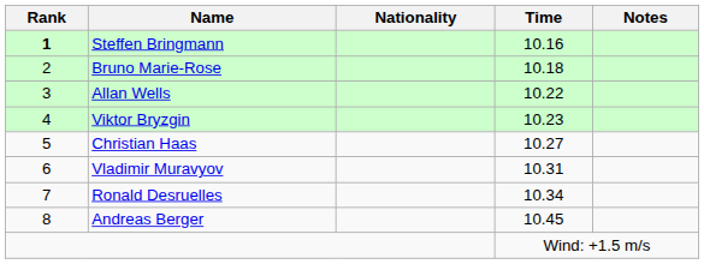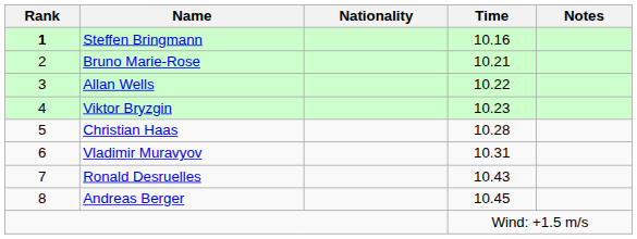 <table class="wikitable sortable" style="text-align:center;width: 55%">
 <tr>
 <th>Rank</th>
 <th>Name</th>
 <th>Nationality</th>
 <th>Time</th>
 <th>Notes</th>
 </tr>
 <tr bgcolor="ccffcc">
 <td><strong>1</strong></td>
 <td align="left"><a href='#'>Steffen Bringmann</a></td>
 <td align="left"></td>
 <td>10.16</td>
 <td></td>
 </tr>
 <tr bgcolor="ccffcc">
 <td>2</td>
 <td align="left"><a href='#'>Bruno Marie-Rose</a></td>
 <td align="left"></td>
-<td>10.18</td>
+<td>10.21</td>
 <td></td>
 </tr>
 <tr bgcolor="ccffcc">
 <td>3</td>
 <td align="left"><a href='#'>Allan Wells</a></td>
 <td align="left"></td>
 <td>10.22</td>
 <td></td>
 </tr>
 <tr bgcolor="ccffcc">
 <td>4</td>
 <td align="left"><a href='#'>Viktor Bryzgin</a></td>
 <td align="left"></td>
 <td>10.23</td>
 <td></td>
 </tr>
 <tr>
 <td>5</td>
 <td align="left"><a href='#'>Christian Haas</a></td>
 <td align="left"></td>
-<td>10.27</td>
+<td>10.28</td>
 <td></td>
 </tr>
 <tr>
 <td>6</td>
 <td align="left"><a href='#'>Vladimir Muravyov</a></td>
 <td align="left"></td>
 <td>10.31</td>
 <td></td>
 </tr>
 <tr>
 <td>7</td>
 <td align="left"><a href='#'>Ronald Desruelles</a></td>
 <td align="left"></td>
-<td>10.34</td>
+<td>10.43</td>
 <td></td>
 </tr>
 <tr>
 <td>8</td>
 <td align="left"><a href='#'>Andreas Berger</a></td>
 <td align="left"></td>
 <td>10.45</td>
 <td></td>
 </tr>
 <tr>
 <td colspan="3"></td>
 <td colspan="2">Wind: +1.5 m/s</td>
 </tr>
 </table>
